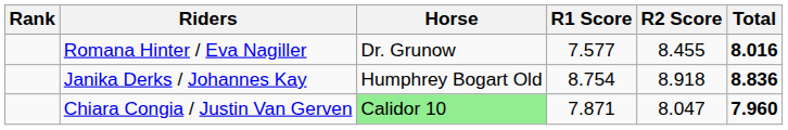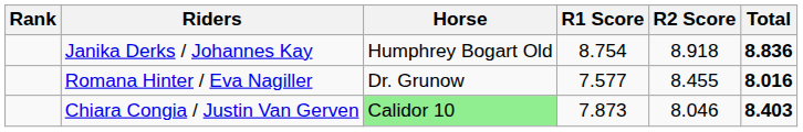 <table class="wikitable sortable" style="text-align:center">
 <tr>
 <th>Rank</th>
 <th>Riders</th>
 <th>Horse</th>
 <th>R1 Score</th>
 <th>R2 Score</th>
 <th>Total</th>
 </tr>
 <tr>
 <td></td>
+<td align="left"> <a href='#'>Janika Derks</a> / <a href='#'>Johannes Kay</a></td>
+<td align="left">Humphrey Bogart Old</td>
+<td>8.754</td>
+<td>8.918</td>
+<td><strong>8.836</strong></td>
+</tr>
+<tr>
+<td></td>
 <td align="left"> <a href='#'>Romana Hinter</a> / <a href='#'>Eva Nagiller</a></td>
 <td align="left">Dr. Grunow</td>
 <td>7.577</td>
 <td>8.455</td>
 <td><strong>8.016</strong></td>
 </tr>
 <tr>
 <td></td>
-<td align="left"> <a href='#'>Janika Derks</a> / <a href='#'>Johannes Kay</a></td>
-<td align="left">Humphrey Bogart Old</td>
-<td>8.754</td>
-<td>8.918</td>
-<td><strong>8.836</strong></td>
-</tr>
-<tr>
-<td></td>
 <td align="left"> <a href='#'>Chiara Congia</a> / <a href='#'>Justin Van Gerven</a></td>
 <td align="left" style="background: lightgreen;">Calidor 10</td>
-<td>7.871</td>
-<td>8.047</td>
-<td><strong>7.960</strong></td>
+<td>7.873</td>
+<td>8.046</td>
+<td><strong>8.403</strong></td>
 </tr>
 </table>
